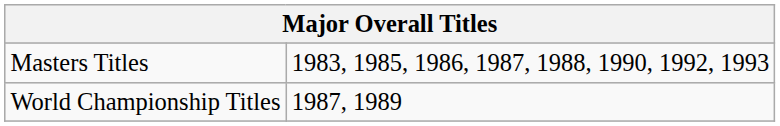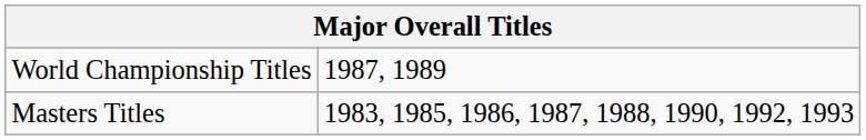 <table class="wikitable">
 <tr>
 <th colspan="2">Major Overall Titles</th>
 </tr>
 <tr>
+<td>World Championship Titles</td>
+<td>1987, 1989</td>
+</tr>
+<tr>
 <td>Masters Titles</td>
 <td>1983, 1985, 1986, 1987, 1988, 1990, 1992, 1993</td>
 </tr>
-<tr>
-<td>World Championship Titles</td>
-<td>1987, 1989</td>
-</tr>
 </table>
